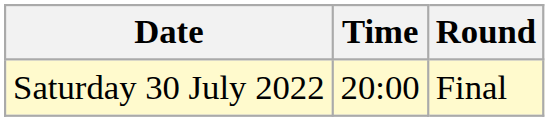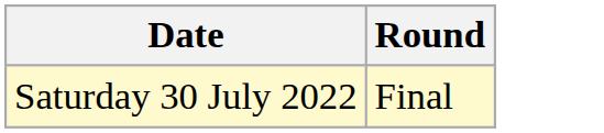 <table class="wikitable">
 <tr>
 <th>Date</th>
-<th>Time</th>
 <th>Round</th>
 </tr>
 <tr>
 <td style=background:lemonchiffon>Saturday 30 July 2022</td>
-<td style=background:lemonchiffon>20:00</td>
 <td style=background:lemonchiffon>Final</td>
 </tr>
 </table>
